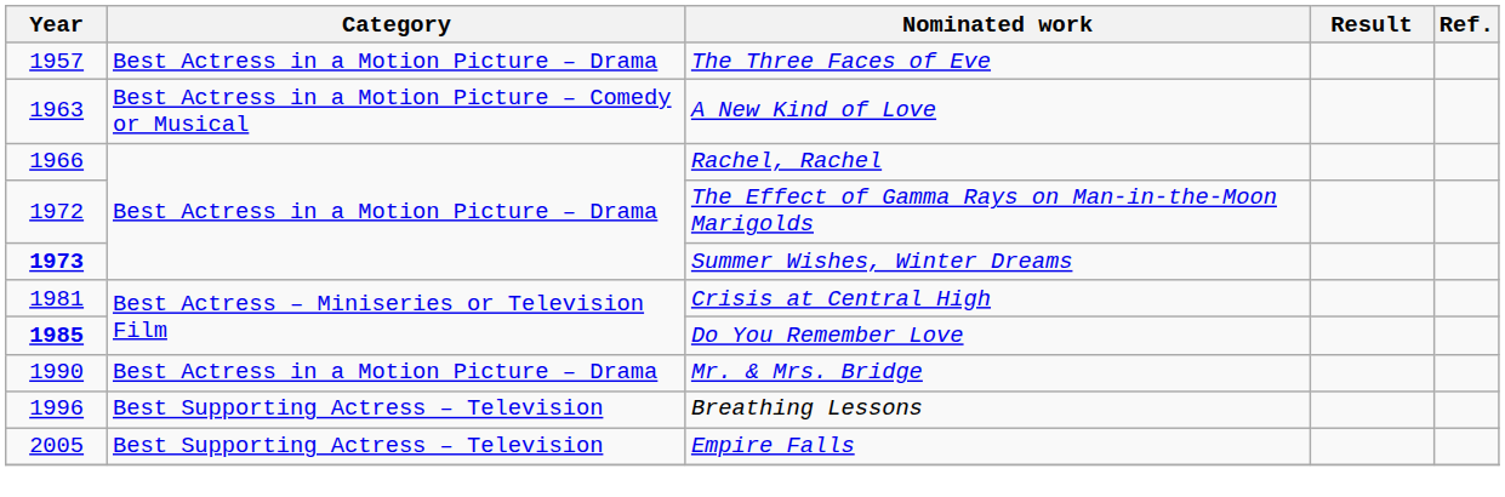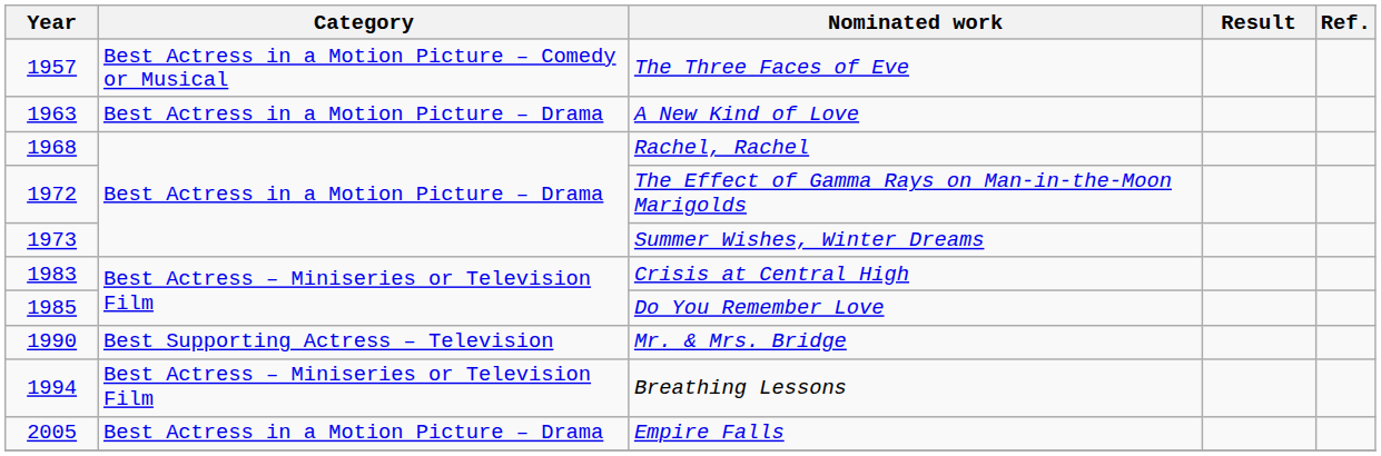 <table class=wikitable>
 <tr>
 <th scope="col" style="width:4em;">Year</th>
 <th scope="col" style="width:25em;">Category</th>
 <th scope="col" style="width:27em;">Nominated work</th>
 <th scope="col" style="width:5em;">Result</th>
 <th>Ref.</th>
 </tr>
 <tr>
 <td style="text-align:center;"><a href='#'>1957</a></td>
-<td><a href='#'>Best Actress in a Motion Picture – Drama</a></td>
+<td><a href='#'>Best Actress in a Motion Picture – Comedy or Musical</a></td>
 <td><em><a href='#'>The Three Faces of Eve</a></em></td>
 <td></td>
 <td style="text-align:center;"></td>
 </tr>
 <tr>
 <td style="text-align:center;"><a href='#'>1963</a></td>
-<td><a href='#'>Best Actress in a Motion Picture – Comedy or Musical</a></td>
+<td><a href='#'>Best Actress in a Motion Picture – Drama</a></td>
 <td><em><a href='#'>A New Kind of Love</a></em></td>
 <td></td>
 <td style="text-align:center;"></td>
 </tr>
 <tr>
-<td style="text-align:center;"><a href='#'>1966</a></td>
+<td style="text-align:center;"><a href='#'>1968</a></td>
 <td rowspan=3><a href='#'>Best Actress in a Motion Picture – Drama</a></td>
 <td><em><a href='#'>Rachel, Rachel</a></em></td>
 <td></td>
 <td style="text-align:center;"></td>
 </tr>
 <tr>
 <td style="text-align:center;"><a href='#'>1972</a></td>
 <td><em><a href='#'>The Effect of Gamma Rays on Man-in-the-Moon Marigolds</a></em></td>
 <td></td>
 <td style="text-align:center;"></td>
 </tr>
 <tr>
-<td style="text-align:center;"><strong><a href='#'>1973</a></strong></td>
+<td style="text-align:center;"><a href='#'>1973</a></td>
 <td><em><a href='#'>Summer Wishes, Winter Dreams</a></em></td>
 <td></td>
 <td style="text-align:center;"></td>
 </tr>
 <tr>
-<td style="text-align:center;"><a href='#'>1981</a></td>
+<td style="text-align:center;"><a href='#'>1983</a></td>
 <td rowspan=2><a href='#'>Best Actress – Miniseries or Television Film</a></td>
 <td><em><a href='#'>Crisis at Central High</a></em></td>
 <td></td>
 <td style="text-align:center;"></td>
 </tr>
 <tr>
-<td style="text-align:center;"><strong><a href='#'>1985</a></strong></td>
+<td style="text-align:center;"><a href='#'>1985</a></td>
 <td><em><a href='#'>Do You Remember Love</a></em></td>
 <td></td>
 <td style="text-align:center;"></td>
 </tr>
 <tr>
 <td style="text-align:center;"><a href='#'>1990</a></td>
-<td><a href='#'>Best Actress in a Motion Picture – Drama</a></td>
+<td><a href='#'>Best Supporting Actress – Television</a></td>
 <td><em><a href='#'>Mr. & Mrs. Bridge</a></em></td>
 <td></td>
 <td style="text-align:center;"></td>
 </tr>
 <tr>
-<td style="text-align:center;"><a href='#'>1996</a></td>
-<td><a href='#'>Best Supporting Actress – Television</a></td>
+<td style="text-align:center;"><a href='#'>1994</a></td>
+<td><a href='#'>Best Actress – Miniseries or Television Film</a></td>
 <td><em>Breathing Lessons</em></td>
 <td></td>
 <td style="text-align:center;"></td>
 </tr>
 <tr>
 <td style="text-align:center;"><a href='#'>2005</a></td>
-<td><a href='#'>Best Supporting Actress – Television</a></td>
+<td><a href='#'>Best Actress in a Motion Picture – Drama</a></td>
 <td><em><a href='#'>Empire Falls</a></em></td>
 <td></td>
 <td style="text-align:center;"></td>
 </tr>
 <tr>
 </tr>
 </table>
